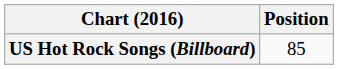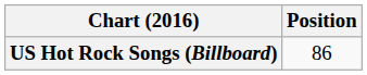 <table class="wikitable plainrowheaders" style="text-align:center">
 <tr>
 <th scope="col">Chart (2016)</th>
 <th scope="col">Position</th>
 </tr>
 <tr>
 <th scope="row">US Hot Rock Songs (<em>Billboard</em>)</th>
-<td>85</td>
+<td>86</td>
 </tr>
 </table>
